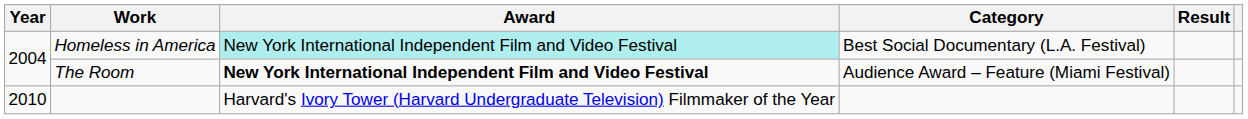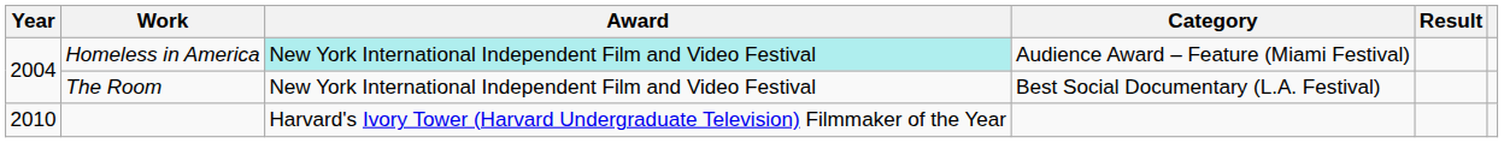 <table class="wikitable sortable">
 <tr>
 <th>Year</th>
 <th>Work</th>
 <th>Award</th>
 <th>Category</th>
 <th>Result</th>
 <th></th>
 </tr>
 <tr>
 <td rowspan="2">2004</td>
 <td><em>Homeless in America</em></td>
 <td style="background: paleturquoise;">New York International Independent Film and Video Festival</td>
-<td>Best Social Documentary (L.A. Festival)</td>
+<td>Audience Award – Feature (Miami Festival)</td>
 <td></td>
 <td></td>
 </tr>
 <tr>
 <td><em>The Room</em></td>
-<td><strong>New York International Independent Film and Video Festival</strong></td>
-<td>Audience Award – Feature (Miami Festival)</td>
+<td>New York International Independent Film and Video Festival</td>
+<td>Best Social Documentary (L.A. Festival)</td>
 <td></td>
 <td></td>
 </tr>
 <tr>
 <td>2010</td>
 <td></td>
 <td>Harvard's <a href='#'>Ivory Tower (Harvard Undergraduate Television)</a> Filmmaker of the Year</td>
 <td></td>
 <td></td>
 <td></td>
 </tr>
 </table>
